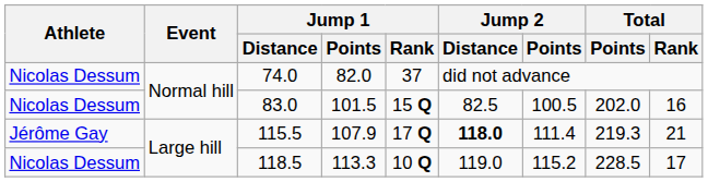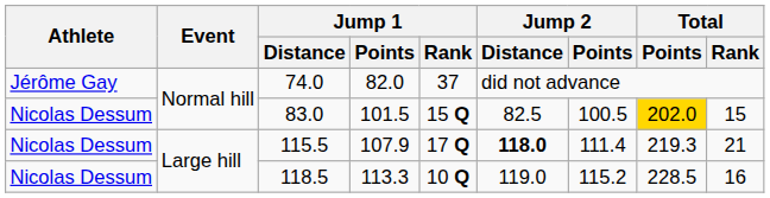 <table class="wikitable" style="font-size:90%">
 <tr>
 <th rowspan="2">Athlete</th>
 <th rowspan="2">Event</th>
 <th colspan="3">Jump 1</th>
 <th colspan="2">Jump 2</th>
 <th colspan="2">Total</th>
 </tr>
 <tr>
 <th>Distance</th>
 <th>Points</th>
 <th>Rank</th>
 <th>Distance</th>
 <th>Points</th>
 <th>Points</th>
 <th>Rank</th>
 </tr>
 <tr>
-<td><a href='#'>Nicolas Dessum</a></td>
+<td><a href='#'>Jérôme Gay</a></td>
 <td rowspan="2">Normal hill</td>
 <td align="center">74.0</td>
 <td align="center">82.0</td>
 <td align="center">37</td>
 <td colspan="4">did not advance</td>
 </tr>
 <tr>
 <td><a href='#'>Nicolas Dessum</a></td>
 <td align="center">83.0</td>
 <td align="center">101.5</td>
 <td align="center">15 <strong>Q</strong></td>
 <td align="center">82.5</td>
 <td align="center">100.5</td>
-<td align="center">202.0</td>
-<td align="center">16</td>
+<td align="center" style="background: gold;">202.0</td>
+<td align="center">15</td>
 </tr>
 <tr>
-<td><a href='#'>Jérôme Gay</a></td>
+<td><a href='#'>Nicolas Dessum</a></td>
 <td rowspan="2">Large hill</td>
 <td align="center">115.5</td>
 <td align="center">107.9</td>
 <td align="center">17 <strong>Q</strong></td>
 <td align="center"><strong>118.0</strong></td>
 <td align="center">111.4</td>
 <td align="center">219.3</td>
 <td align="center">21</td>
 </tr>
 <tr>
 <td><a href='#'>Nicolas Dessum</a></td>
 <td align="center">118.5</td>
 <td align="center">113.3</td>
 <td align="center">10 <strong>Q</strong></td>
 <td align="center">119.0</td>
 <td align="center">115.2</td>
 <td align="center">228.5</td>
-<td align="center">17</td>
+<td align="center">16</td>
 </tr>
 </table>
